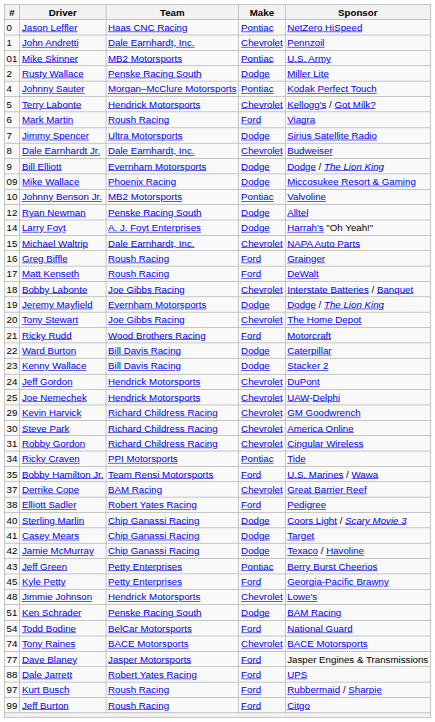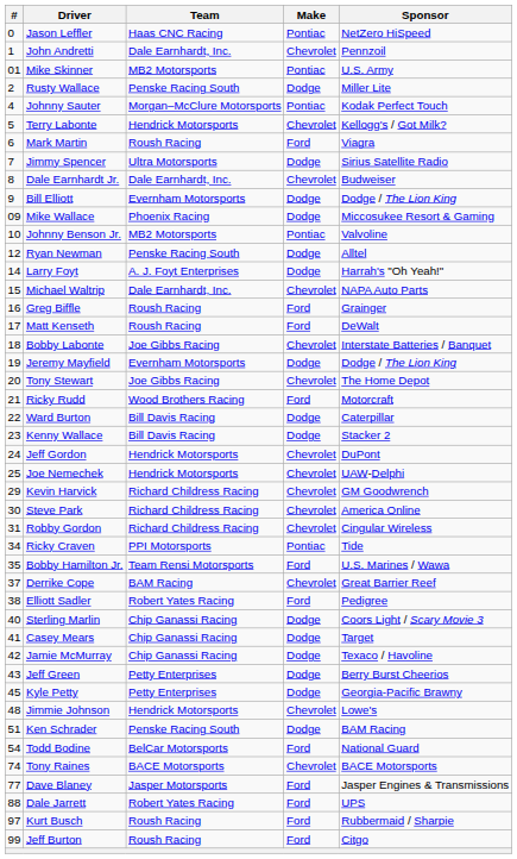 <table class="wikitable" style="font-size:95%">
 <tr>
 <th>#</th>
 <th>Driver</th>
 <th>Team</th>
 <th>Make</th>
 <th>Sponsor</th>
 </tr>
 <tr>
 <td>0</td>
 <td><a href='#'>Jason Leffler</a></td>
 <td><a href='#'>Haas CNC Racing</a></td>
 <td><a href='#'>Pontiac</a></td>
 <td><a href='#'>NetZero HiSpeed</a></td>
 </tr>
 <tr>
 <td>1</td>
 <td><a href='#'>John Andretti</a></td>
 <td><a href='#'>Dale Earnhardt, Inc.</a></td>
 <td><a href='#'>Chevrolet</a></td>
 <td><a href='#'>Pennzoil</a></td>
 </tr>
 <tr>
 <td>01</td>
 <td><a href='#'>Mike Skinner</a></td>
 <td><a href='#'>MB2 Motorsports</a></td>
 <td><a href='#'>Pontiac</a></td>
 <td><a href='#'>U.S. Army</a></td>
 </tr>
 <tr>
 <td>2</td>
 <td><a href='#'>Rusty Wallace</a></td>
 <td><a href='#'>Penske Racing South</a></td>
 <td><a href='#'>Dodge</a></td>
 <td><a href='#'>Miller Lite</a></td>
 </tr>
 <tr>
 <td>4</td>
 <td><a href='#'>Johnny Sauter</a></td>
 <td><a href='#'>Morgan–McClure Motorsports</a></td>
 <td><a href='#'>Pontiac</a></td>
 <td><a href='#'>Kodak Perfect Touch</a></td>
 </tr>
 <tr>
 <td>5</td>
 <td><a href='#'>Terry Labonte</a></td>
 <td><a href='#'>Hendrick Motorsports</a></td>
 <td><a href='#'>Chevrolet</a></td>
 <td><a href='#'>Kellogg's</a> / <a href='#'>Got Milk?</a></td>
 </tr>
 <tr>
 <td>6</td>
 <td><a href='#'>Mark Martin</a></td>
 <td><a href='#'>Roush Racing</a></td>
 <td><a href='#'>Ford</a></td>
 <td><a href='#'>Viagra</a></td>
 </tr>
 <tr>
 <td>7</td>
 <td><a href='#'>Jimmy Spencer</a></td>
 <td><a href='#'>Ultra Motorsports</a></td>
 <td><a href='#'>Dodge</a></td>
 <td><a href='#'>Sirius Satellite Radio</a></td>
 </tr>
 <tr>
 <td>8</td>
 <td><a href='#'>Dale Earnhardt Jr.</a></td>
 <td><a href='#'>Dale Earnhardt, Inc.</a></td>
 <td><a href='#'>Chevrolet</a></td>
 <td><a href='#'>Budweiser</a></td>
 </tr>
 <tr>
 <td>9</td>
 <td><a href='#'>Bill Elliott</a></td>
 <td><a href='#'>Evernham Motorsports</a></td>
 <td><a href='#'>Dodge</a></td>
 <td><a href='#'>Dodge</a> / <em><a href='#'>The Lion King</a></em></td>
 </tr>
 <tr>
 <td>09</td>
 <td><a href='#'>Mike Wallace</a></td>
 <td><a href='#'>Phoenix Racing</a></td>
 <td><a href='#'>Dodge</a></td>
 <td><a href='#'>Miccosukee Resort & Gaming</a></td>
 </tr>
 <tr>
 <td>10</td>
 <td><a href='#'>Johnny Benson Jr.</a></td>
 <td><a href='#'>MB2 Motorsports</a></td>
 <td><a href='#'>Pontiac</a></td>
 <td><a href='#'>Valvoline</a></td>
 </tr>
 <tr>
 <td>12</td>
 <td><a href='#'>Ryan Newman</a></td>
 <td><a href='#'>Penske Racing South</a></td>
 <td><a href='#'>Dodge</a></td>
 <td><a href='#'>Alltel</a></td>
 </tr>
 <tr>
 <td>14</td>
 <td><a href='#'>Larry Foyt</a></td>
 <td><a href='#'>A. J. Foyt Enterprises</a></td>
 <td><a href='#'>Dodge</a></td>
 <td><a href='#'>Harrah's</a> "Oh Yeah!"</td>
 </tr>
 <tr>
 <td>15</td>
 <td><a href='#'>Michael Waltrip</a></td>
 <td><a href='#'>Dale Earnhardt, Inc.</a></td>
 <td><a href='#'>Chevrolet</a></td>
 <td><a href='#'>NAPA Auto Parts</a></td>
 </tr>
 <tr>
 <td>16</td>
 <td><a href='#'>Greg Biffle</a></td>
 <td><a href='#'>Roush Racing</a></td>
 <td><a href='#'>Ford</a></td>
 <td><a href='#'>Grainger</a></td>
 </tr>
 <tr>
 <td>17</td>
 <td><a href='#'>Matt Kenseth</a></td>
 <td><a href='#'>Roush Racing</a></td>
 <td><a href='#'>Ford</a></td>
 <td><a href='#'>DeWalt</a></td>
 </tr>
 <tr>
 <td>18</td>
 <td><a href='#'>Bobby Labonte</a></td>
 <td><a href='#'>Joe Gibbs Racing</a></td>
 <td><a href='#'>Chevrolet</a></td>
 <td><a href='#'>Interstate Batteries</a> / <a href='#'>Banquet</a></td>
 </tr>
 <tr>
 <td>19</td>
 <td><a href='#'>Jeremy Mayfield</a></td>
 <td><a href='#'>Evernham Motorsports</a></td>
 <td><a href='#'>Dodge</a></td>
 <td><a href='#'>Dodge</a> / <em><a href='#'>The Lion King</a></em></td>
 </tr>
 <tr>
 <td>20</td>
 <td><a href='#'>Tony Stewart</a></td>
 <td><a href='#'>Joe Gibbs Racing</a></td>
 <td><a href='#'>Chevrolet</a></td>
 <td><a href='#'>The Home Depot</a></td>
 </tr>
 <tr>
 <td>21</td>
 <td><a href='#'>Ricky Rudd</a></td>
 <td><a href='#'>Wood Brothers Racing</a></td>
 <td><a href='#'>Ford</a></td>
 <td><a href='#'>Motorcraft</a></td>
 </tr>
 <tr>
 <td>22</td>
 <td><a href='#'>Ward Burton</a></td>
 <td><a href='#'>Bill Davis Racing</a></td>
 <td><a href='#'>Dodge</a></td>
 <td><a href='#'>Caterpillar</a></td>
 </tr>
 <tr>
 <td>23</td>
 <td><a href='#'>Kenny Wallace</a></td>
 <td><a href='#'>Bill Davis Racing</a></td>
 <td><a href='#'>Dodge</a></td>
 <td><a href='#'>Stacker 2</a></td>
 </tr>
 <tr>
 <td>24</td>
 <td><a href='#'>Jeff Gordon</a></td>
 <td><a href='#'>Hendrick Motorsports</a></td>
 <td><a href='#'>Chevrolet</a></td>
 <td><a href='#'>DuPont</a></td>
 </tr>
 <tr>
 <td>25</td>
 <td><a href='#'>Joe Nemechek</a></td>
 <td><a href='#'>Hendrick Motorsports</a></td>
 <td><a href='#'>Chevrolet</a></td>
 <td><a href='#'>UAW</a>-<a href='#'>Delphi</a></td>
 </tr>
 <tr>
 <td>29</td>
 <td><a href='#'>Kevin Harvick</a></td>
 <td><a href='#'>Richard Childress Racing</a></td>
 <td><a href='#'>Chevrolet</a></td>
 <td><a href='#'>GM Goodwrench</a></td>
 </tr>
 <tr>
 <td>30</td>
 <td><a href='#'>Steve Park</a></td>
 <td><a href='#'>Richard Childress Racing</a></td>
 <td><a href='#'>Chevrolet</a></td>
 <td><a href='#'>America Online</a></td>
 </tr>
 <tr>
 <td>31</td>
 <td><a href='#'>Robby Gordon</a></td>
 <td><a href='#'>Richard Childress Racing</a></td>
 <td><a href='#'>Chevrolet</a></td>
 <td><a href='#'>Cingular Wireless</a></td>
 </tr>
 <tr>
 <td>34</td>
 <td><a href='#'>Ricky Craven</a></td>
 <td><a href='#'>PPI Motorsports</a></td>
 <td><a href='#'>Pontiac</a></td>
 <td><a href='#'>Tide</a></td>
 </tr>
 <tr>
 <td>35</td>
 <td><a href='#'>Bobby Hamilton Jr.</a></td>
 <td><a href='#'>Team Rensi Motorsports</a></td>
 <td><a href='#'>Ford</a></td>
 <td><a href='#'>U.S. Marines</a> / <a href='#'>Wawa</a></td>
 </tr>
 <tr>
 <td>37</td>
 <td><a href='#'>Derrike Cope</a></td>
 <td><a href='#'>BAM Racing</a></td>
 <td><a href='#'>Chevrolet</a></td>
 <td><a href='#'>Great Barrier Reef</a></td>
 </tr>
 <tr>
 <td>38</td>
 <td><a href='#'>Elliott Sadler</a></td>
 <td><a href='#'>Robert Yates Racing</a></td>
 <td><a href='#'>Ford</a></td>
 <td><a href='#'>Pedigree</a></td>
 </tr>
 <tr>
 <td>40</td>
 <td><a href='#'>Sterling Marlin</a></td>
 <td><a href='#'>Chip Ganassi Racing</a></td>
 <td><a href='#'>Dodge</a></td>
 <td><a href='#'>Coors Light</a> / <em><a href='#'>Scary Movie 3</a></em></td>
 </tr>
 <tr>
 <td>41</td>
 <td><a href='#'>Casey Mears</a></td>
 <td><a href='#'>Chip Ganassi Racing</a></td>
 <td><a href='#'>Dodge</a></td>
 <td><a href='#'>Target</a></td>
 </tr>
 <tr>
 <td>42</td>
 <td><a href='#'>Jamie McMurray</a></td>
 <td><a href='#'>Chip Ganassi Racing</a></td>
 <td><a href='#'>Dodge</a></td>
 <td><a href='#'>Texaco</a> / <a href='#'>Havoline</a></td>
 </tr>
 <tr>
 <td>43</td>
 <td><a href='#'>Jeff Green</a></td>
 <td><a href='#'>Petty Enterprises</a></td>
-<td><a href='#'>Pontiac</a></td>
+<td><a href='#'>Dodge</a></td>
 <td><a href='#'>Berry Burst Cheerios</a></td>
 </tr>
 <tr>
 <td>45</td>
 <td><a href='#'>Kyle Petty</a></td>
 <td><a href='#'>Petty Enterprises</a></td>
-<td><a href='#'>Ford</a></td>
+<td><a href='#'>Dodge</a></td>
 <td><a href='#'>Georgia-Pacific Brawny</a></td>
 </tr>
 <tr>
 <td>48</td>
 <td><a href='#'>Jimmie Johnson</a></td>
 <td><a href='#'>Hendrick Motorsports</a></td>
 <td><a href='#'>Chevrolet</a></td>
 <td><a href='#'>Lowe's</a></td>
 </tr>
 <tr>
 <td>51</td>
 <td><a href='#'>Ken Schrader</a></td>
 <td><a href='#'>Penske Racing South</a></td>
 <td><a href='#'>Dodge</a></td>
 <td><a href='#'>BAM Racing</a></td>
 </tr>
 <tr>
 <td>54</td>
 <td><a href='#'>Todd Bodine</a></td>
 <td><a href='#'>BelCar Motorsports</a></td>
 <td><a href='#'>Ford</a></td>
 <td><a href='#'>National Guard</a></td>
 </tr>
 <tr>
 <td>74</td>
 <td><a href='#'>Tony Raines</a></td>
 <td><a href='#'>BACE Motorsports</a></td>
 <td><a href='#'>Chevrolet</a></td>
 <td><a href='#'>BACE Motorsports</a></td>
 </tr>
 <tr>
 <td>77</td>
 <td><a href='#'>Dave Blaney</a></td>
 <td><a href='#'>Jasper Motorsports</a></td>
 <td><a href='#'>Ford</a></td>
 <td>Jasper Engines & Transmissions</td>
 </tr>
 <tr>
 <td>88</td>
 <td><a href='#'>Dale Jarrett</a></td>
 <td><a href='#'>Robert Yates Racing</a></td>
 <td><a href='#'>Ford</a></td>
 <td><a href='#'>UPS</a></td>
 </tr>
 <tr>
 <td>97</td>
 <td><a href='#'>Kurt Busch</a></td>
 <td><a href='#'>Roush Racing</a></td>
 <td><a href='#'>Ford</a></td>
 <td><a href='#'>Rubbermaid</a> / <a href='#'>Sharpie</a></td>
 </tr>
 <tr>
 <td>99</td>
 <td><a href='#'>Jeff Burton</a></td>
 <td><a href='#'>Roush Racing</a></td>
 <td><a href='#'>Ford</a></td>
 <td><a href='#'>Citgo</a></td>
 </tr>
 <tr>
 <th colspan="5"></th>
 </tr>
 </table>
